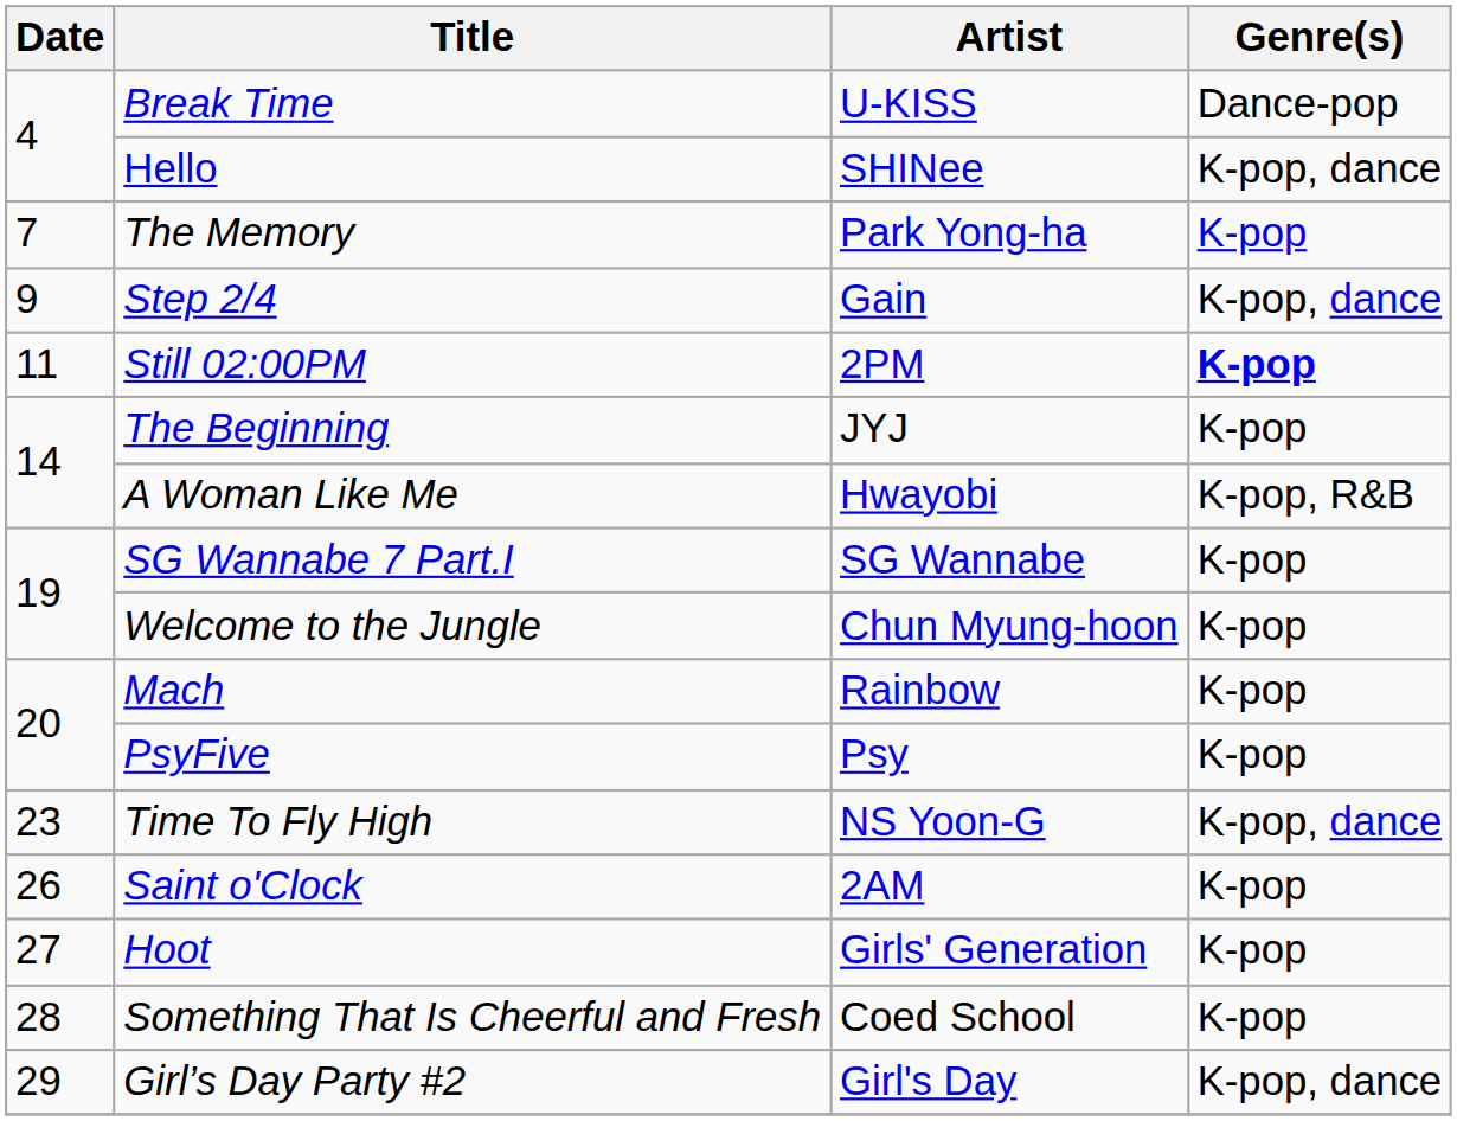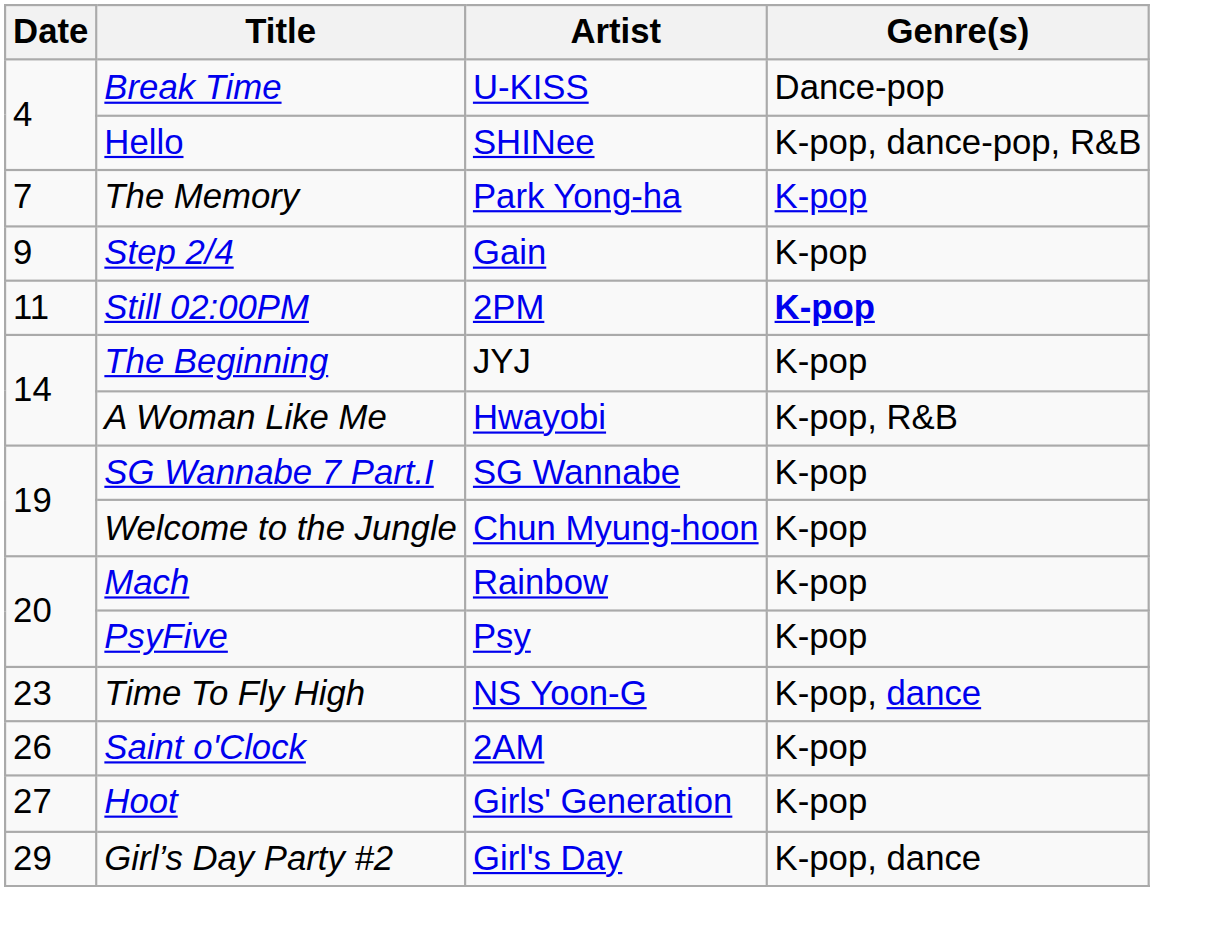 <table class="wikitable" style="text-align: left;">
 <tr>
 <th>Date</th>
 <th>Title</th>
 <th>Artist</th>
 <th>Genre(s)</th>
 </tr>
 <tr>
 <td rowspan="2">4</td>
 <td><a href='#'><em>Break Time</em></a></td>
 <td><a href='#'>U-KISS</a></td>
 <td>Dance-pop</td>
 </tr>
 <tr>
 <td><a href='#'>Hello</a></td>
 <td><a href='#'>SHINee</a></td>
-<td>K-pop, dance</td>
+<td>K-pop, dance-pop, R&B</td>
 </tr>
 <tr>
 <td>7</td>
 <td><em>The Memory</em></td>
 <td><a href='#'>Park Yong-ha</a></td>
 <td><a href='#'>K-pop</a></td>
 </tr>
 <tr>
 <td rowspan="1">9</td>
 <td><em><a href='#'>Step 2/4</a></em></td>
 <td><a href='#'>Gain</a></td>
-<td>K-pop, <a href='#'>dance</a></td>
+<td>K-pop</td>
 </tr>
 <tr>
 <td rowspan="1">11</td>
 <td><em><a href='#'>Still 02:00PM</a></em></td>
 <td><a href='#'>2PM</a></td>
 <td><strong><a href='#'>K-pop</a></strong></td>
 </tr>
 <tr>
 <td rowspan="2">14</td>
 <td><a href='#'><em>The Beginning</em></a></td>
 <td>JYJ</td>
 <td>K-pop</td>
 </tr>
 <tr>
 <td><em>A Woman Like Me</em></td>
 <td><a href='#'>Hwayobi</a></td>
 <td>K-pop, R&B</td>
 </tr>
 <tr>
 <td rowspan="2">19</td>
 <td><em><a href='#'>SG Wannabe 7 Part.I</a></em></td>
 <td><a href='#'>SG Wannabe</a></td>
 <td>K-pop</td>
 </tr>
 <tr>
 <td><em>Welcome to the Jungle</em></td>
 <td><a href='#'>Chun Myung-hoon</a></td>
 <td>K-pop</td>
 </tr>
 <tr>
 <td rowspan="2">20</td>
 <td><em><a href='#'>Mach</a></em></td>
 <td><a href='#'>Rainbow</a></td>
 <td>K-pop</td>
 </tr>
 <tr>
 <td><em><a href='#'>PsyFive</a></em></td>
 <td><a href='#'>Psy</a></td>
 <td>K-pop</td>
 </tr>
 <tr>
 <td rowspan="1">23</td>
 <td><em>Time To Fly High</em></td>
 <td><a href='#'>NS Yoon-G</a></td>
 <td>K-pop, <a href='#'>dance</a></td>
 </tr>
 <tr>
 <td rowspan="1">26</td>
 <td><em><a href='#'>Saint o'Clock</a></em></td>
 <td><a href='#'>2AM</a></td>
 <td>K-pop</td>
 </tr>
 <tr>
 <td rowspan="1">27</td>
 <td><em><a href='#'>Hoot</a></em></td>
 <td><a href='#'>Girls' Generation</a></td>
 <td>K-pop</td>
 </tr>
 <tr>
-<td rowspan="1">28</td>
-<td><em>Something That Is Cheerful and Fresh</em></td>
-<td>Coed School</td>
-<td>K-pop</td>
-</tr>
-<tr>
 <td rowspan="1">29</td>
 <td><em>Girl’s Day Party #2</em></td>
 <td><a href='#'>Girl's Day</a></td>
 <td>K-pop, dance</td>
 </tr>
 <tr>
 </tr>
 </table>
